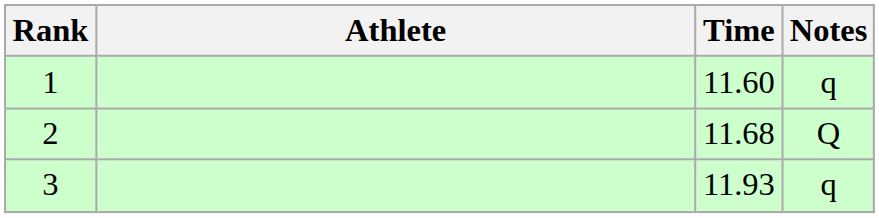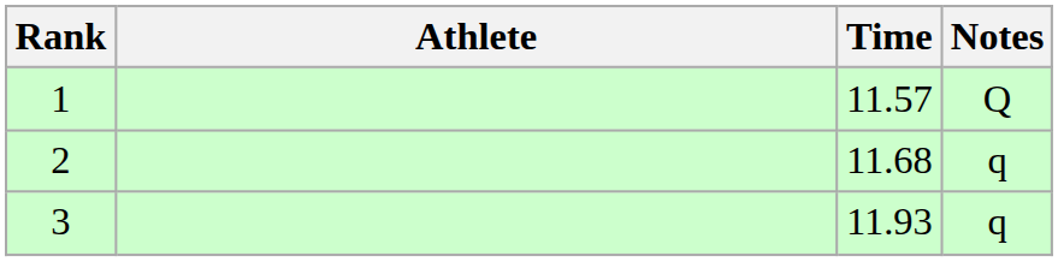 <table class="wikitable" style="text-align:center">
 <tr>
 <th>Rank</th>
 <th Style="width:18em">Athlete</th>
 <th>Time</th>
 <th>Notes</th>
 </tr>
 <tr style="background:#cfc">
 <td>1</td>
 <td style="text-align:left"></td>
-<td>11.60</td>
-<td>q</td>
+<td>11.57</td>
+<td>Q</td>
 </tr>
 <tr style="background:#cfc">
 <td>2</td>
 <td style="text-align:left"></td>
 <td>11.68</td>
-<td>Q</td>
+<td>q</td>
 </tr>
 <tr style="background:#cfc">
 <td>3</td>
 <td style="text-align:left"></td>
 <td>11.93</td>
 <td>q</td>
 </tr>
 </table>
